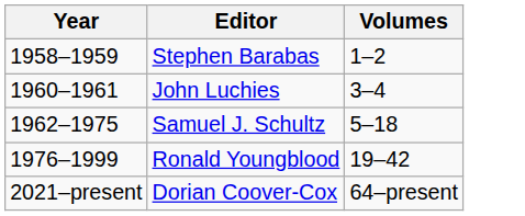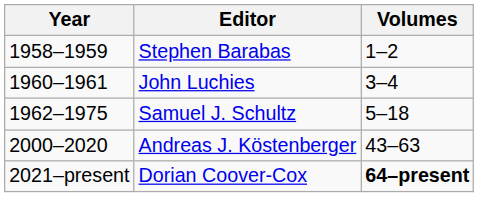 <table class="wikitable">
 <tr>
 <th>Year</th>
 <th>Editor</th>
 <th>Volumes</th>
 </tr>
 <tr>
 <td>1958–1959</td>
 <td><a href='#'>Stephen Barabas</a></td>
 <td>1–2</td>
 </tr>
 <tr>
 <td>1960–1961</td>
 <td><a href='#'>John Luchies</a></td>
 <td>3–4</td>
 </tr>
 <tr>
 <td>1962–1975</td>
 <td><a href='#'>Samuel J. Schultz</a></td>
 <td>5–18</td>
 </tr>
 <tr>
-<td>1976–1999</td>
-<td><a href='#'>Ronald Youngblood</a></td>
-<td>19–42</td>
+<td>2000–2020</td>
+<td><a href='#'>Andreas J. Köstenberger</a></td>
+<td>43–63</td>
 </tr>
 <tr>
 <td>2021–present</td>
 <td><a href='#'>Dorian Coover-Cox</a></td>
-<td>64–present</td>
+<td><strong>64–present</strong></td>
 </tr>
 </table>
